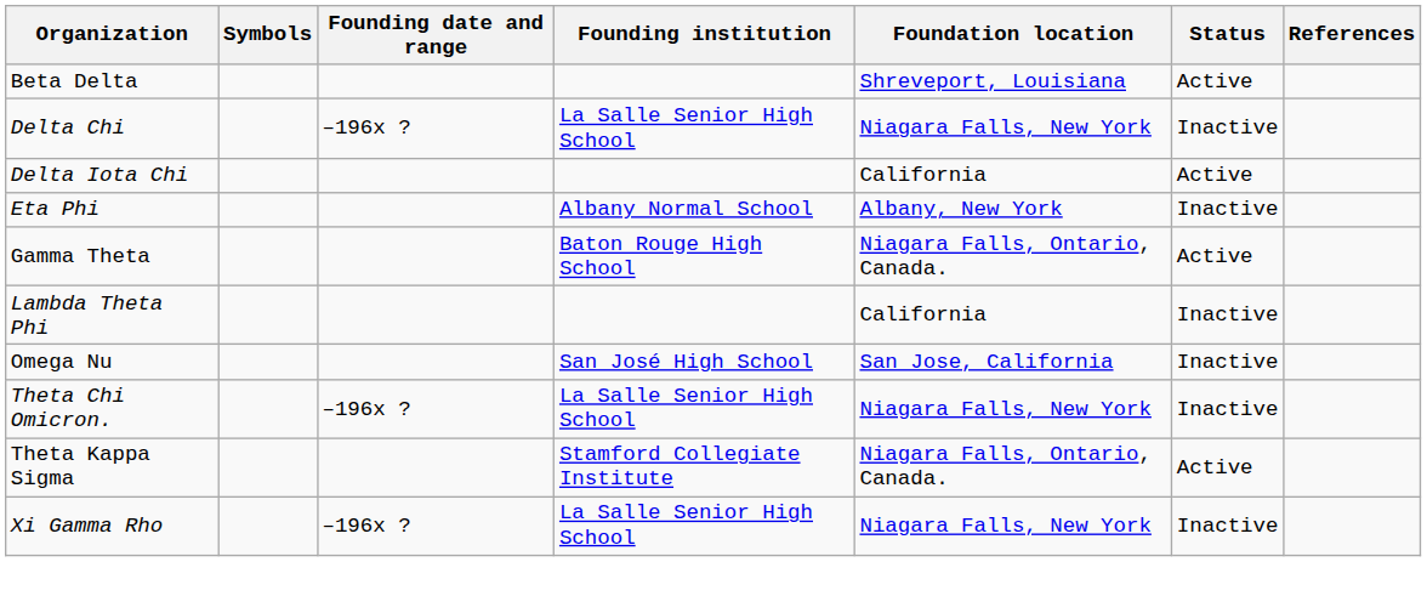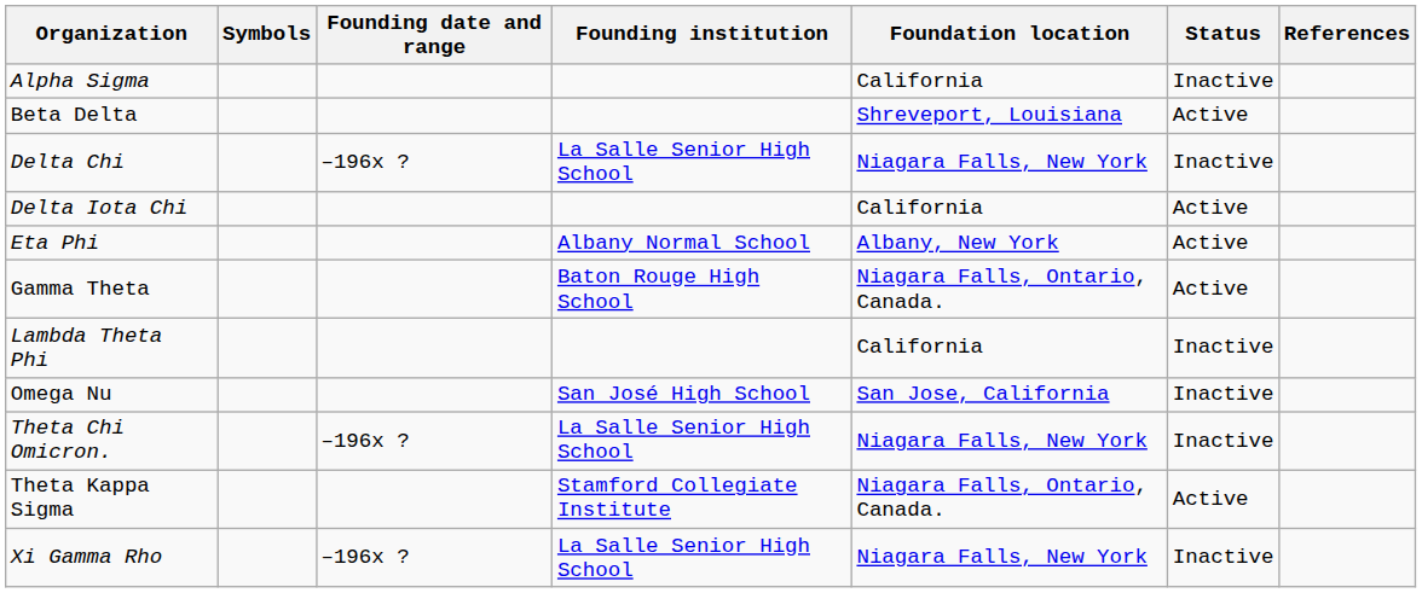 <table class="wikitable sortable">
 <tr>
 <th>Organization</th>
 <th>Symbols</th>
 <th>Founding date and range</th>
 <th>Founding institution</th>
 <th>Foundation location</th>
 <th>Status</th>
 <th>References</th>
+</tr>
+<tr>
+<td><em>Alpha Sigma</em></td>
+<td><strong></strong></td>
+<td></td>
+<td></td>
+<td>California</td>
+<td>Inactive</td>
+<td></td>
 </tr>
 <tr>
 <td>Beta Delta</td>
 <td><strong></strong></td>
 <td></td>
 <td></td>
 <td><a href='#'>Shreveport, Louisiana</a></td>
 <td>Active</td>
 <td></td>
 </tr>
 <tr>
 <td><em>Delta Chi</em></td>
 <td><strong></strong></td>
 <td>–196x ?</td>
 <td><a href='#'>La Salle Senior High School</a></td>
 <td><a href='#'>Niagara Falls, New York</a></td>
 <td>Inactive</td>
 <td></td>
 </tr>
 <tr>
 <td><em>Delta Iota Chi</em></td>
 <td><strong></strong></td>
 <td></td>
 <td></td>
 <td>California</td>
 <td>Active</td>
 <td></td>
 </tr>
 <tr>
 <td><em>Eta Phi</em></td>
 <td><strong></strong></td>
 <td></td>
 <td><a href='#'>Albany Normal School</a></td>
 <td><a href='#'>Albany, New York</a></td>
-<td>Inactive</td>
+<td>Active</td>
 <td></td>
 </tr>
 <tr>
 <td>Gamma Theta</td>
 <td><strong></strong></td>
 <td></td>
 <td><a href='#'>Baton Rouge High School</a></td>
 <td><a href='#'>Niagara Falls, Ontario</a>, Canada.</td>
 <td>Active</td>
 <td></td>
 </tr>
 <tr>
 <td><em>Lambda Theta Phi</em></td>
 <td><strong></strong></td>
 <td></td>
 <td></td>
 <td>California</td>
 <td>Inactive</td>
 <td></td>
 </tr>
 <tr>
 <td>Omega Nu</td>
 <td><strong></strong></td>
 <td></td>
 <td><a href='#'>San José High School</a></td>
 <td><a href='#'>San Jose, California</a></td>
 <td>Inactive</td>
 <td></td>
 </tr>
 <tr>
 <td><em>Theta Chi Omicron.</em></td>
 <td><strong></strong></td>
 <td>–196x ?</td>
 <td><a href='#'>La Salle Senior High School</a></td>
 <td><a href='#'>Niagara Falls, New York</a></td>
 <td>Inactive</td>
 <td></td>
 </tr>
 <tr>
 <td>Theta Kappa Sigma</td>
 <td><strong></strong></td>
 <td></td>
 <td><a href='#'>Stamford Collegiate Institute</a></td>
 <td><a href='#'>Niagara Falls, Ontario</a>, Canada.</td>
 <td>Active</td>
 <td></td>
 </tr>
 <tr>
 <td><em>Xi Gamma Rho</em></td>
 <td><strong></strong></td>
 <td>–196x ?</td>
 <td><a href='#'>La Salle Senior High School</a></td>
 <td><a href='#'>Niagara Falls, New York</a></td>
 <td>Inactive</td>
 <td></td>
 </tr>
 </table>
